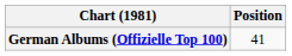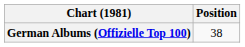 <table class="wikitable plainrowheaders" style="text-align:center">
 <tr>
 <th scope="col">Chart (1981)</th>
 <th scope="col">Position</th>
 </tr>
 <tr>
 <th scope="row">German Albums (<a href='#'>Offizielle Top 100</a>)</th>
-<td>41</td>
+<td>38</td>
 </tr>
 </table>
